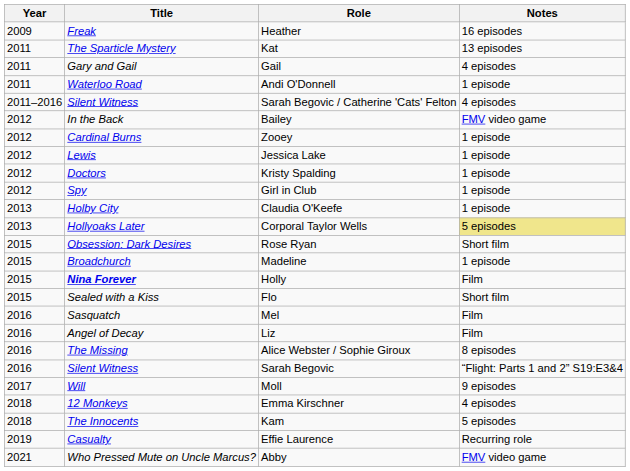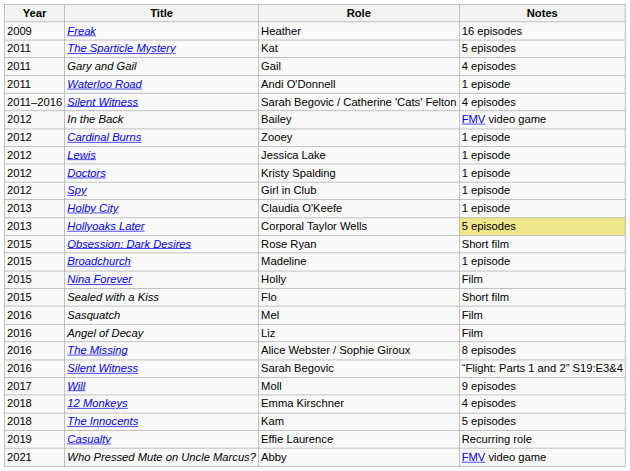 <table class="wikitable">
 <tr>
 <th>Year</th>
 <th>Title</th>
 <th>Role</th>
 <th>Notes</th>
 </tr>
 <tr>
 <td>2009</td>
 <td><em><a href='#'>Freak</a></em></td>
 <td>Heather</td>
 <td>16 episodes</td>
 </tr>
 <tr>
 <td>2011</td>
 <td><em><a href='#'>The Sparticle Mystery</a></em></td>
 <td>Kat</td>
-<td>13 episodes</td>
+<td>5 episodes</td>
 </tr>
 <tr>
 <td>2011</td>
 <td><em>Gary and Gail</em></td>
 <td>Gail</td>
 <td>4 episodes</td>
 </tr>
 <tr>
 <td>2011</td>
 <td><em><a href='#'>Waterloo Road</a></em></td>
 <td>Andi O'Donnell</td>
 <td>1 episode</td>
 </tr>
 <tr>
 <td>2011–2016</td>
 <td><em><a href='#'>Silent Witness</a></em></td>
 <td>Sarah Begovic / Catherine 'Cats' Felton</td>
 <td>4 episodes</td>
 </tr>
 <tr>
 <td>2012</td>
 <td><em>In the Back</em></td>
 <td>Bailey</td>
 <td><a href='#'>FMV</a> video game</td>
 </tr>
 <tr>
 <td>2012</td>
 <td><em><a href='#'>Cardinal Burns</a></em></td>
 <td>Zooey</td>
 <td>1 episode</td>
 </tr>
 <tr>
 <td>2012</td>
 <td><em><a href='#'>Lewis</a></em></td>
 <td>Jessica Lake</td>
 <td>1 episode</td>
 </tr>
 <tr>
 <td>2012</td>
 <td><em><a href='#'>Doctors</a></em></td>
 <td>Kristy Spalding</td>
 <td>1 episode</td>
 </tr>
 <tr>
 <td>2012</td>
 <td><em><a href='#'>Spy</a></em></td>
 <td>Girl in Club</td>
 <td>1 episode</td>
 </tr>
 <tr>
 <td>2013</td>
 <td><em><a href='#'>Holby City</a></em></td>
 <td>Claudia O'Keefe</td>
 <td>1 episode</td>
 </tr>
 <tr>
 <td>2013</td>
 <td><em><a href='#'>Hollyoaks Later</a></em></td>
 <td>Corporal Taylor Wells</td>
 <td style="background: khaki;">5 episodes</td>
 </tr>
 <tr>
 <td>2015</td>
 <td><em><a href='#'>Obsession: Dark Desires</a></em></td>
 <td>Rose Ryan</td>
 <td>Short film</td>
 </tr>
 <tr>
 <td>2015</td>
 <td><em><a href='#'>Broadchurch</a></em></td>
 <td>Madeline</td>
 <td>1 episode</td>
 </tr>
 <tr>
 <td>2015</td>
-<td><strong><em><a href='#'>Nina Forever</a></em></strong></td>
+<td><em><a href='#'>Nina Forever</a></em></td>
 <td>Holly</td>
 <td>Film</td>
 </tr>
 <tr>
 <td>2015</td>
 <td><em>Sealed with a Kiss</em></td>
 <td>Flo</td>
 <td>Short film</td>
 </tr>
 <tr>
 <td>2016</td>
 <td><em>Sasquatch</em></td>
 <td>Mel</td>
 <td>Film</td>
 </tr>
 <tr>
 <td>2016</td>
 <td><em>Angel of Decay</em></td>
 <td>Liz</td>
 <td>Film</td>
 </tr>
 <tr>
 <td>2016</td>
 <td><em><a href='#'>The Missing</a></em></td>
 <td>Alice Webster / Sophie Giroux</td>
 <td>8 episodes</td>
 </tr>
 <tr>
 <td>2016</td>
 <td><em><a href='#'>Silent Witness</a></em></td>
 <td>Sarah Begovic</td>
 <td>“Flight: Parts 1 and 2” S19:E3&4</td>
 </tr>
 <tr>
 <td>2017</td>
 <td><em><a href='#'>Will</a></em></td>
 <td>Moll</td>
 <td>9 episodes</td>
 </tr>
 <tr>
 <td>2018</td>
 <td><em><a href='#'>12 Monkeys</a></em></td>
 <td>Emma Kirschner</td>
 <td>4 episodes</td>
 </tr>
 <tr>
 <td>2018</td>
 <td><em><a href='#'>The Innocents</a></em></td>
 <td>Kam</td>
 <td>5 episodes</td>
 </tr>
 <tr>
 <td>2019</td>
 <td><em><a href='#'>Casualty</a></em></td>
 <td>Effie Laurence</td>
 <td>Recurring role</td>
 </tr>
 <tr>
 <td>2021</td>
 <td><em>Who Pressed Mute on Uncle Marcus?</em></td>
 <td>Abby</td>
 <td><a href='#'>FMV</a> video game</td>
 </tr>
 </table>
